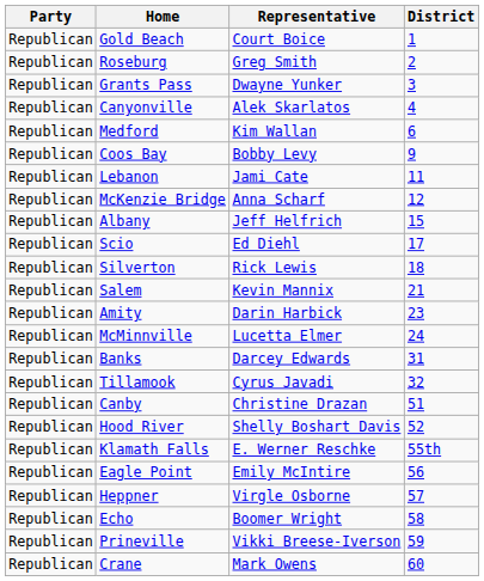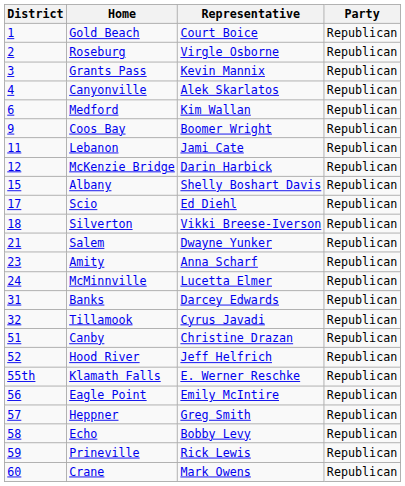 <table class="wikitable">
 <tr>
-<th>Party</th>
+<th>District</th>
 <th>Home</th>
 <th>Representative</th>
-<th>District</th>
+<th>Party</th>
 </tr>
 <tr>
-<td>Republican</td>
+<td><a href='#'>1</a></td>
 <td><a href='#'>Gold Beach</a></td>
 <td><a href='#'>Court Boice</a></td>
-<td><a href='#'>1</a></td>
+<td>Republican</td>
 </tr>
 <tr>
+<td><a href='#'>2</a></td>
+<td><a href='#'>Roseburg</a></td>
+<td><a href='#'>Virgle Osborne</a></td>
 <td>Republican</td>
-<td><a href='#'>Roseburg</a></td>
-<td><a href='#'>Greg Smith</a></td>
-<td><a href='#'>2</a></td>
 </tr>
 <tr>
+<td><a href='#'>3</a></td>
+<td><a href='#'>Grants Pass</a></td>
+<td><a href='#'>Kevin Mannix</a></td>
 <td>Republican</td>
-<td><a href='#'>Grants Pass</a></td>
-<td><a href='#'>Dwayne Yunker</a></td>
-<td><a href='#'>3</a></td>
 </tr>
 <tr>
-<td>Republican</td>
+<td><a href='#'>4</a></td>
 <td><a href='#'>Canyonville</a></td>
 <td><a href='#'>Alek Skarlatos</a></td>
-<td><a href='#'>4</a></td>
+<td>Republican</td>
 </tr>
 <tr>
-<td>Republican</td>
+<td><a href='#'>6</a></td>
 <td><a href='#'>Medford</a></td>
 <td><a href='#'>Kim Wallan</a></td>
-<td><a href='#'>6</a></td>
+<td>Republican</td>
 </tr>
 <tr>
+<td><a href='#'>9</a></td>
+<td><a href='#'>Coos Bay</a></td>
+<td><a href='#'>Boomer Wright</a></td>
 <td>Republican</td>
-<td><a href='#'>Coos Bay</a></td>
-<td><a href='#'>Bobby Levy</a></td>
-<td><a href='#'>9</a></td>
 </tr>
 <tr>
-<td>Republican</td>
+<td><a href='#'>11</a></td>
 <td><a href='#'>Lebanon</a></td>
 <td><a href='#'>Jami Cate</a></td>
-<td><a href='#'>11</a></td>
+<td>Republican</td>
 </tr>
 <tr>
+<td><a href='#'>12</a></td>
+<td><a href='#'>McKenzie Bridge</a></td>
+<td><a href='#'>Darin Harbick</a></td>
 <td>Republican</td>
-<td><a href='#'>McKenzie Bridge</a></td>
-<td><a href='#'>Anna Scharf</a></td>
-<td><a href='#'>12</a></td>
 </tr>
 <tr>
+<td><a href='#'>15</a></td>
+<td><a href='#'>Albany</a></td>
+<td><a href='#'>Shelly Boshart Davis</a></td>
 <td>Republican</td>
-<td><a href='#'>Albany</a></td>
-<td><a href='#'>Jeff Helfrich</a></td>
-<td><a href='#'>15</a></td>
 </tr>
 <tr>
-<td>Republican</td>
+<td><a href='#'>17</a></td>
 <td><a href='#'>Scio</a></td>
 <td><a href='#'>Ed Diehl</a></td>
-<td><a href='#'>17</a></td>
+<td>Republican</td>
 </tr>
 <tr>
+<td><a href='#'>18</a></td>
+<td><a href='#'>Silverton</a></td>
+<td><a href='#'>Vikki Breese-Iverson</a></td>
 <td>Republican</td>
-<td><a href='#'>Silverton</a></td>
-<td><a href='#'>Rick Lewis</a></td>
-<td><a href='#'>18</a></td>
 </tr>
 <tr>
+<td><a href='#'>21</a></td>
+<td><a href='#'>Salem</a></td>
+<td><a href='#'>Dwayne Yunker</a></td>
 <td>Republican</td>
-<td><a href='#'>Salem</a></td>
-<td><a href='#'>Kevin Mannix</a></td>
-<td><a href='#'>21</a></td>
 </tr>
 <tr>
+<td><a href='#'>23</a></td>
+<td><a href='#'>Amity</a></td>
+<td><a href='#'>Anna Scharf</a></td>
 <td>Republican</td>
-<td><a href='#'>Amity</a></td>
-<td><a href='#'>Darin Harbick</a></td>
-<td><a href='#'>23</a></td>
 </tr>
 <tr>
-<td>Republican</td>
+<td><a href='#'>24</a></td>
 <td><a href='#'>McMinnville</a></td>
 <td><a href='#'>Lucetta Elmer</a></td>
-<td><a href='#'>24</a></td>
+<td>Republican</td>
 </tr>
 <tr>
-<td>Republican</td>
+<td><a href='#'>31</a></td>
 <td><a href='#'>Banks</a></td>
 <td><a href='#'>Darcey Edwards</a></td>
-<td><a href='#'>31</a></td>
+<td>Republican</td>
 </tr>
 <tr>
-<td>Republican</td>
+<td><a href='#'>32</a></td>
 <td><a href='#'>Tillamook</a></td>
 <td><a href='#'>Cyrus Javadi</a></td>
-<td><a href='#'>32</a></td>
+<td>Republican</td>
 </tr>
 <tr>
-<td>Republican</td>
+<td><a href='#'>51</a></td>
 <td><a href='#'>Canby</a></td>
 <td><a href='#'>Christine Drazan</a></td>
-<td><a href='#'>51</a></td>
+<td>Republican</td>
 </tr>
 <tr>
+<td><a href='#'>52</a></td>
+<td><a href='#'>Hood River</a></td>
+<td><a href='#'>Jeff Helfrich</a></td>
 <td>Republican</td>
-<td><a href='#'>Hood River</a></td>
-<td><a href='#'>Shelly Boshart Davis</a></td>
-<td><a href='#'>52</a></td>
 </tr>
 <tr>
-<td>Republican</td>
+<td><a href='#'>55th</a></td>
 <td><a href='#'>Klamath Falls</a></td>
 <td><a href='#'>E. Werner Reschke</a></td>
-<td><a href='#'>55th</a></td>
+<td>Republican</td>
 </tr>
 <tr>
-<td>Republican</td>
+<td><a href='#'>56</a></td>
 <td><a href='#'>Eagle Point</a></td>
 <td><a href='#'>Emily McIntire</a></td>
-<td><a href='#'>56</a></td>
+<td>Republican</td>
 </tr>
 <tr>
+<td><a href='#'>57</a></td>
+<td><a href='#'>Heppner</a></td>
+<td><a href='#'>Greg Smith</a></td>
 <td>Republican</td>
-<td><a href='#'>Heppner</a></td>
-<td><a href='#'>Virgle Osborne</a></td>
-<td><a href='#'>57</a></td>
 </tr>
 <tr>
+<td><a href='#'>58</a></td>
+<td><a href='#'>Echo</a></td>
+<td><a href='#'>Bobby Levy</a></td>
 <td>Republican</td>
-<td><a href='#'>Echo</a></td>
-<td><a href='#'>Boomer Wright</a></td>
-<td><a href='#'>58</a></td>
 </tr>
 <tr>
+<td><a href='#'>59</a></td>
+<td><a href='#'>Prineville</a></td>
+<td><a href='#'>Rick Lewis</a></td>
 <td>Republican</td>
-<td><a href='#'>Prineville</a></td>
-<td><a href='#'>Vikki Breese-Iverson</a></td>
-<td><a href='#'>59</a></td>
 </tr>
 <tr>
-<td>Republican</td>
+<td><a href='#'>60</a></td>
 <td><a href='#'>Crane</a></td>
 <td><a href='#'>Mark Owens</a></td>
-<td><a href='#'>60</a></td>
+<td>Republican</td>
 </tr>
 </table>
